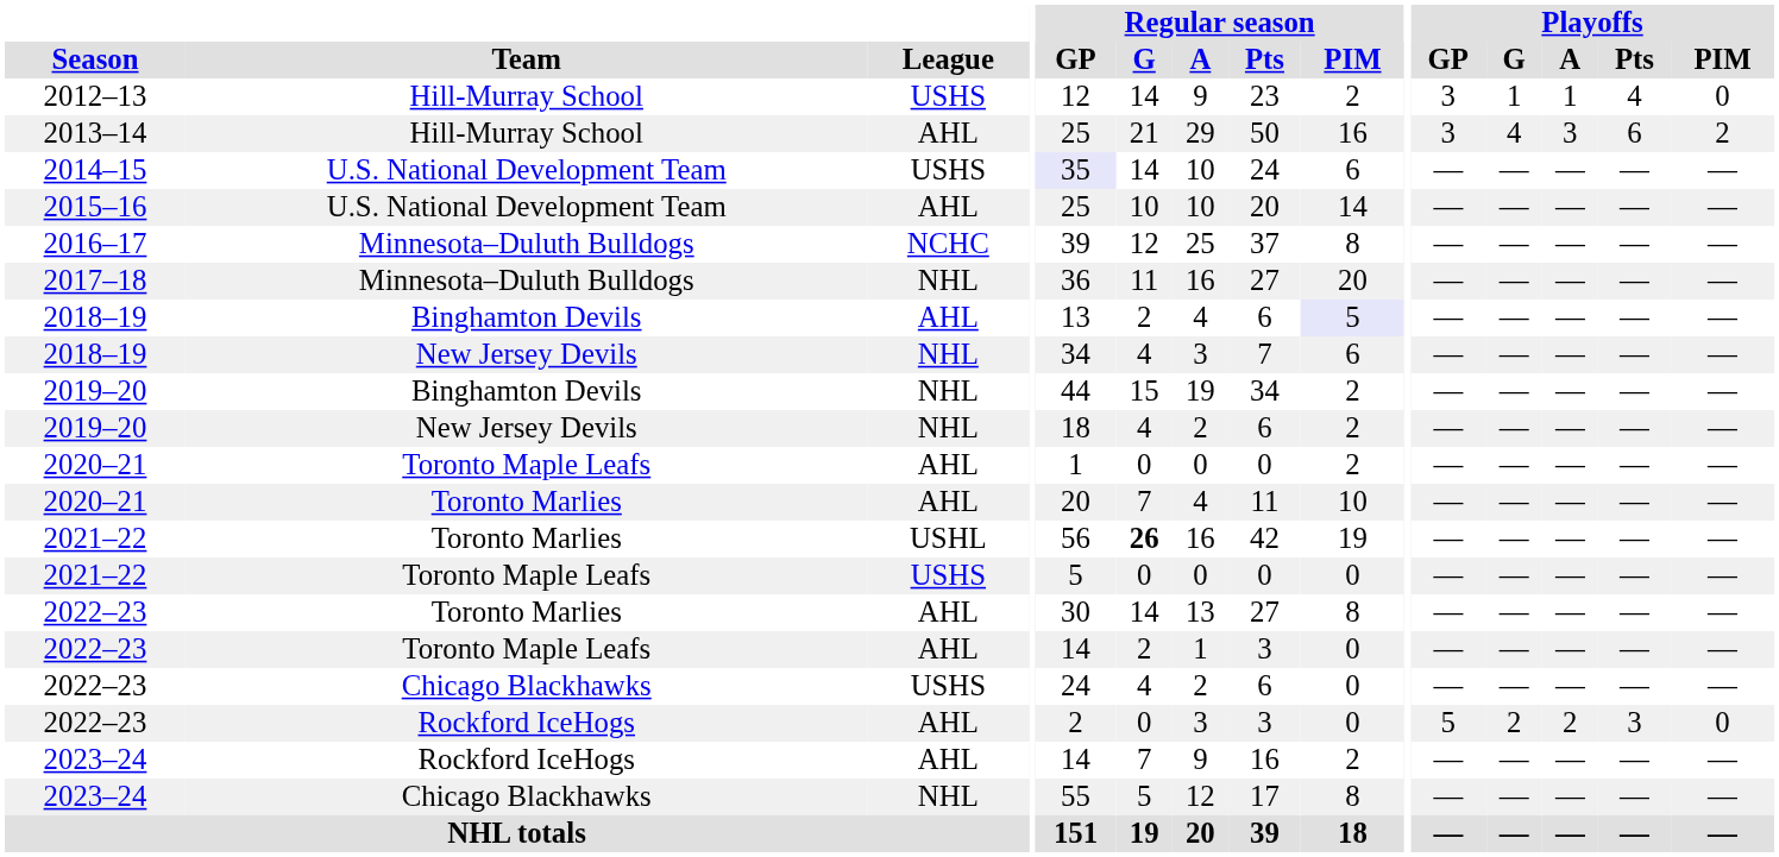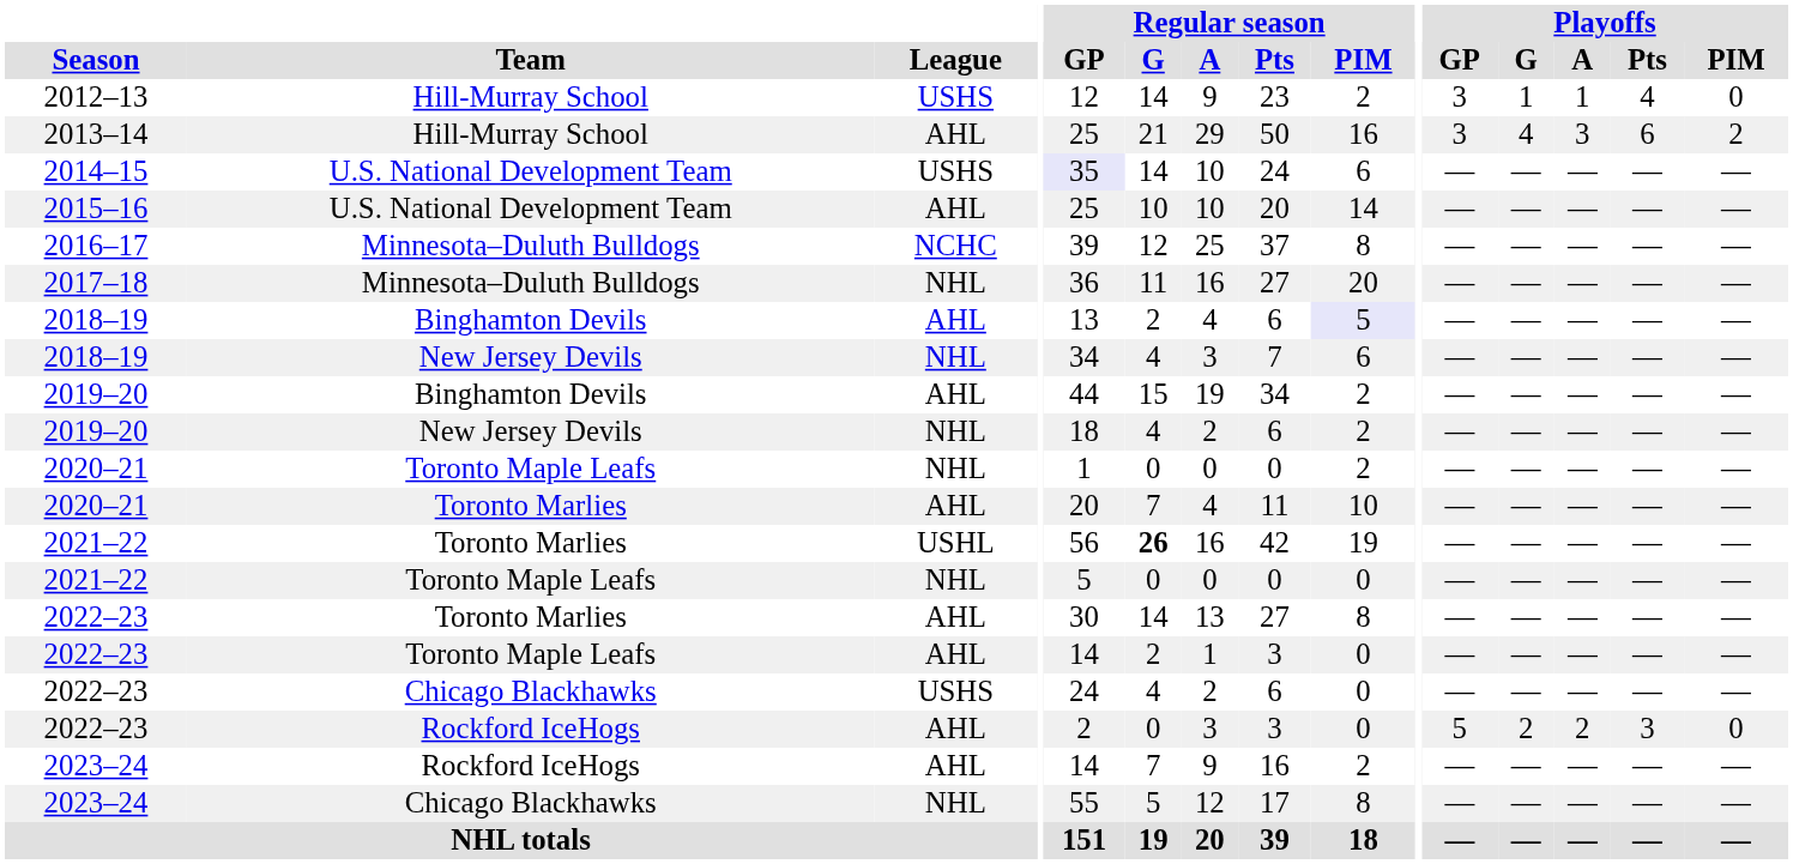 <table border="0" cellpadding="1" cellspacing="0" style="text-align:center; width:60em">
 <tr bgcolor="#e0e0e0">
 <th colspan="3" bgcolor="#ffffff"></th>
 <th rowspan="100" bgcolor="#ffffff"></th>
 <th colspan="5"><a href='#'>Regular season</a></th>
 <th rowspan="100" bgcolor="#ffffff"></th>
 <th colspan="5"><a href='#'>Playoffs</a></th>
 </tr>
 <tr bgcolor="#e0e0e0">
 <th><a href='#'>Season</a></th>
 <th>Team</th>
 <th>League</th>
 <th>GP</th>
 <th><a href='#'>G</a></th>
 <th><a href='#'>A</a></th>
 <th><a href='#'>Pts</a></th>
 <th><a href='#'>PIM</a></th>
 <th>GP</th>
 <th>G</th>
 <th>A</th>
 <th>Pts</th>
 <th>PIM</th>
 </tr>
 <tr>
 <td>2012–13</td>
 <td><a href='#'>Hill-Murray School</a></td>
 <td><a href='#'>USHS</a></td>
 <td>12</td>
 <td>14</td>
 <td>9</td>
 <td>23</td>
 <td>2</td>
 <td>3</td>
 <td>1</td>
 <td>1</td>
 <td>4</td>
 <td>0</td>
 </tr>
 <tr bgcolor="#f0f0f0">
 <td>2013–14</td>
 <td>Hill-Murray School</td>
 <td>AHL</td>
 <td>25</td>
 <td>21</td>
 <td>29</td>
 <td>50</td>
 <td>16</td>
 <td>3</td>
 <td>4</td>
 <td>3</td>
 <td>6</td>
 <td>2</td>
 </tr>
 <tr>
 <td><a href='#'>2014–15</a></td>
 <td><a href='#'>U.S. National Development Team</a></td>
 <td>USHS</td>
 <td style="background: lavender;">35</td>
 <td>14</td>
 <td>10</td>
 <td>24</td>
 <td>6</td>
 <td>—</td>
 <td>—</td>
 <td>—</td>
 <td>—</td>
 <td>—</td>
 </tr>
 <tr bgcolor="#f0f0f0">
 <td><a href='#'>2015–16</a></td>
 <td>U.S. National Development Team</td>
 <td>AHL</td>
 <td>25</td>
 <td>10</td>
 <td>10</td>
 <td>20</td>
 <td>14</td>
 <td>—</td>
 <td>—</td>
 <td>—</td>
 <td>—</td>
 <td>—</td>
 </tr>
 <tr>
 <td><a href='#'>2016–17</a></td>
 <td><a href='#'>Minnesota–Duluth Bulldogs</a></td>
 <td><a href='#'>NCHC</a></td>
 <td>39</td>
 <td>12</td>
 <td>25</td>
 <td>37</td>
 <td>8</td>
 <td>—</td>
 <td>—</td>
 <td>—</td>
 <td>—</td>
 <td>—</td>
 </tr>
 <tr bgcolor="#f0f0f0">
 <td><a href='#'>2017–18</a></td>
 <td>Minnesota–Duluth Bulldogs</td>
 <td>NHL</td>
 <td>36</td>
 <td>11</td>
 <td>16</td>
 <td>27</td>
 <td>20</td>
 <td>—</td>
 <td>—</td>
 <td>—</td>
 <td>—</td>
 <td>—</td>
 </tr>
 <tr>
 <td><a href='#'>2018–19</a></td>
 <td><a href='#'>Binghamton Devils</a></td>
 <td><a href='#'>AHL</a></td>
 <td>13</td>
 <td>2</td>
 <td>4</td>
 <td>6</td>
 <td style="background: lavender;">5</td>
 <td>—</td>
 <td>—</td>
 <td>—</td>
 <td>—</td>
 <td>—</td>
 </tr>
 <tr bgcolor="#f0f0f0">
 <td><a href='#'>2018–19</a></td>
 <td><a href='#'>New Jersey Devils</a></td>
 <td><a href='#'>NHL</a></td>
 <td>34</td>
 <td>4</td>
 <td>3</td>
 <td>7</td>
 <td>6</td>
 <td>—</td>
 <td>—</td>
 <td>—</td>
 <td>—</td>
 <td>—</td>
 </tr>
 <tr>
 <td><a href='#'>2019–20</a></td>
 <td>Binghamton Devils</td>
-<td>NHL</td>
+<td>AHL</td>
 <td>44</td>
 <td>15</td>
 <td>19</td>
 <td>34</td>
 <td>2</td>
 <td>—</td>
 <td>—</td>
 <td>—</td>
 <td>—</td>
 <td>—</td>
 </tr>
 <tr bgcolor="#f0f0f0">
 <td><a href='#'>2019–20</a></td>
 <td>New Jersey Devils</td>
 <td>NHL</td>
 <td>18</td>
 <td>4</td>
 <td>2</td>
 <td>6</td>
 <td>2</td>
 <td>—</td>
 <td>—</td>
 <td>—</td>
 <td>—</td>
 <td>—</td>
 </tr>
 <tr>
 <td><a href='#'>2020–21</a></td>
 <td><a href='#'>Toronto Maple Leafs</a></td>
-<td>AHL</td>
+<td>NHL</td>
 <td>1</td>
 <td>0</td>
 <td>0</td>
 <td>0</td>
 <td>2</td>
 <td>—</td>
 <td>—</td>
 <td>—</td>
 <td>—</td>
 <td>—</td>
 </tr>
 <tr bgcolor="#f0f0f0">
 <td><a href='#'>2020–21</a></td>
 <td><a href='#'>Toronto Marlies</a></td>
 <td>AHL</td>
 <td>20</td>
 <td>7</td>
 <td>4</td>
 <td>11</td>
 <td>10</td>
 <td>—</td>
 <td>—</td>
 <td>—</td>
 <td>—</td>
 <td>—</td>
 </tr>
 <tr>
 <td><a href='#'>2021–22</a></td>
 <td>Toronto Marlies</td>
 <td>USHL</td>
 <td>56</td>
 <td><strong>26</strong></td>
 <td>16</td>
 <td>42</td>
 <td>19</td>
 <td>—</td>
 <td>—</td>
 <td>—</td>
 <td>—</td>
 <td>—</td>
 </tr>
 <tr bgcolor="#f0f0f0">
 <td><a href='#'>2021–22</a></td>
 <td>Toronto Maple Leafs</td>
-<td><a href='#'>USHS</a></td>
+<td>NHL</td>
 <td>5</td>
 <td>0</td>
 <td>0</td>
 <td>0</td>
 <td>0</td>
 <td>—</td>
 <td>—</td>
 <td>—</td>
 <td>—</td>
 <td>—</td>
 </tr>
 <tr>
 <td><a href='#'>2022–23</a></td>
 <td>Toronto Marlies</td>
 <td>AHL</td>
 <td>30</td>
 <td>14</td>
 <td>13</td>
 <td>27</td>
 <td>8</td>
 <td>—</td>
 <td>—</td>
 <td>—</td>
 <td>—</td>
 <td>—</td>
 </tr>
 <tr bgcolor="#f0f0f0">
 <td><a href='#'>2022–23</a></td>
 <td>Toronto Maple Leafs</td>
 <td>AHL</td>
 <td>14</td>
 <td>2</td>
 <td>1</td>
 <td>3</td>
 <td>0</td>
 <td>—</td>
 <td>—</td>
 <td>—</td>
 <td>—</td>
 <td>—</td>
 </tr>
 <tr>
 <td>2022–23</td>
 <td><a href='#'>Chicago Blackhawks</a></td>
 <td>USHS</td>
 <td>24</td>
 <td>4</td>
 <td>2</td>
 <td>6</td>
 <td>0</td>
 <td>—</td>
 <td>—</td>
 <td>—</td>
 <td>—</td>
 <td>—</td>
 </tr>
 <tr bgcolor="#f0f0f0">
 <td>2022–23</td>
 <td><a href='#'>Rockford IceHogs</a></td>
 <td>AHL</td>
 <td>2</td>
 <td>0</td>
 <td>3</td>
 <td>3</td>
 <td>0</td>
 <td>5</td>
 <td>2</td>
 <td>2</td>
 <td>3</td>
 <td>0</td>
 </tr>
 <tr>
 <td><a href='#'>2023–24</a></td>
 <td>Rockford IceHogs</td>
 <td>AHL</td>
 <td>14</td>
 <td>7</td>
 <td>9</td>
 <td>16</td>
 <td>2</td>
 <td>—</td>
 <td>—</td>
 <td>—</td>
 <td>—</td>
 <td>—</td>
 </tr>
 <tr bgcolor="#f0f0f0">
 <td><a href='#'>2023–24</a></td>
 <td>Chicago Blackhawks</td>
 <td>NHL</td>
 <td>55</td>
 <td>5</td>
 <td>12</td>
 <td>17</td>
 <td>8</td>
 <td>—</td>
 <td>—</td>
 <td>—</td>
 <td>—</td>
 <td>—</td>
 </tr>
 <tr bgcolor="#e0e0e0">
 <th colspan="3">NHL totals</th>
 <th>151</th>
 <th>19</th>
 <th>20</th>
 <th>39</th>
 <th>18</th>
 <th>—</th>
 <th>—</th>
 <th>—</th>
 <th>—</th>
 <th>—</th>
 </tr>
 </table>
